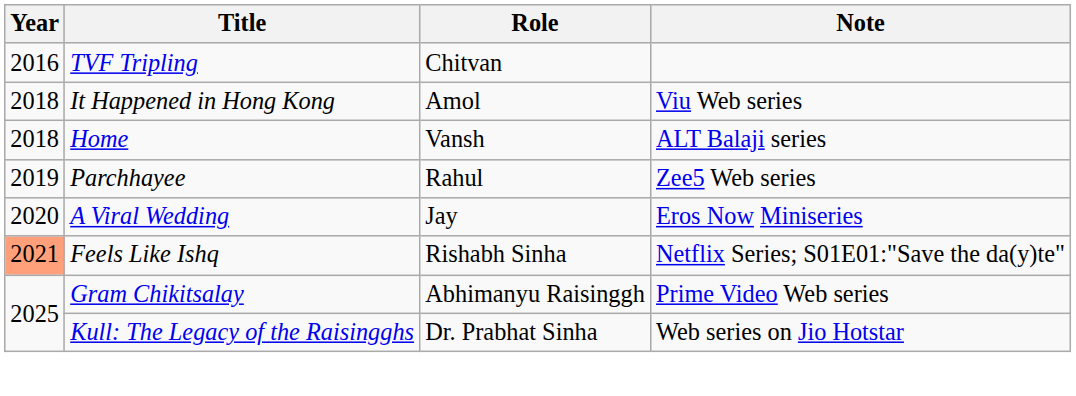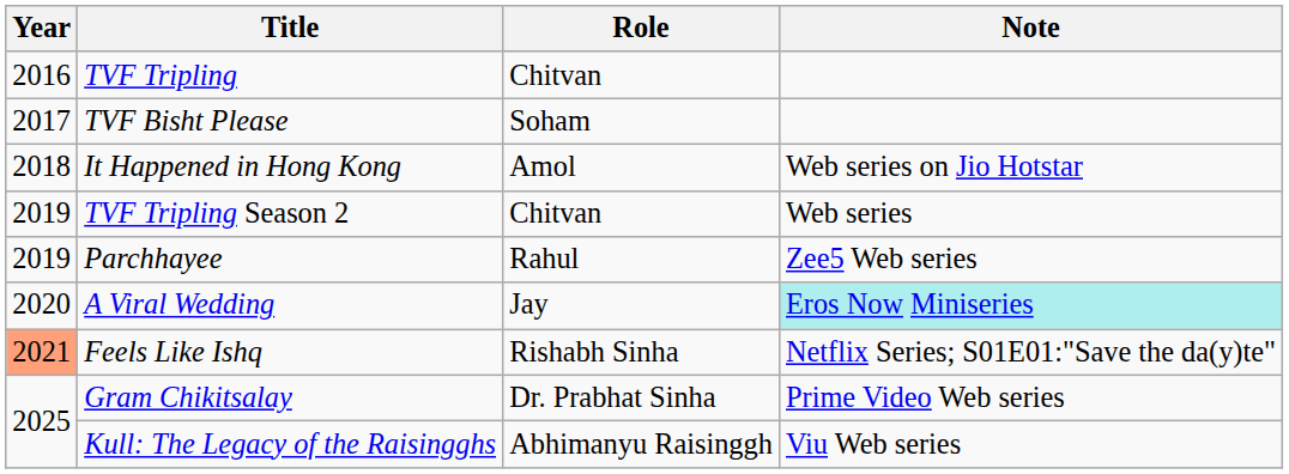 <table class="wikitable sortable">
 <tr>
 <th>Year</th>
 <th>Title</th>
 <th>Role</th>
 <th>Note</th>
 </tr>
 <tr>
 <td>2016</td>
 <td><em><a href='#'>TVF Tripling</a></em></td>
 <td>Chitvan</td>
 <td></td>
 </tr>
 <tr>
+<td>2017</td>
+<td><em>TVF Bisht Please</em></td>
+<td>Soham</td>
+<td></td>
+</tr>
+<tr>
 <td>2018</td>
 <td><em>It Happened in Hong Kong </em></td>
 <td>Amol</td>
-<td><a href='#'>Viu</a> Web series</td>
+<td>Web series on <a href='#'>Jio Hotstar</a></td>
 </tr>
 <tr>
-<td>2018</td>
-<td><em><a href='#'>Home</a></em></td>
-<td>Vansh</td>
-<td><a href='#'>ALT Balaji</a> series</td>
+<td>2019</td>
+<td><em><a href='#'>TVF Tripling</a></em> Season 2</td>
+<td>Chitvan</td>
+<td>Web series</td>
 </tr>
 <tr>
 <td>2019</td>
 <td><em>Parchhayee</em></td>
 <td>Rahul</td>
 <td><a href='#'>Zee5</a> Web series</td>
 </tr>
 <tr>
 <td>2020</td>
 <td><em><a href='#'>A Viral Wedding</a></em></td>
 <td>Jay</td>
-<td><a href='#'>Eros Now</a> <a href='#'>Miniseries</a></td>
+<td style="background: paleturquoise;"><a href='#'>Eros Now</a> <a href='#'>Miniseries</a></td>
 </tr>
 <tr>
 <td style="background: lightsalmon;">2021</td>
 <td><em>Feels Like Ishq</em></td>
 <td>Rishabh Sinha</td>
 <td><a href='#'>Netflix</a> Series; S01E01:"Save the da(y)te"</td>
 </tr>
 <tr>
 <td rowspan=2>2025</td>
 <td><em><a href='#'>Gram Chikitsalay</a></em></td>
-<td>Abhimanyu Raisinggh</td>
+<td>Dr. Prabhat Sinha</td>
 <td><a href='#'>Prime Video</a> Web series</td>
 </tr>
 <tr>
 <td><em><a href='#'>Kull: The Legacy of the Raisingghs</a></em></td>
-<td>Dr. Prabhat Sinha</td>
-<td>Web series on <a href='#'>Jio Hotstar</a></td>
+<td>Abhimanyu Raisinggh</td>
+<td><a href='#'>Viu</a> Web series</td>
 </tr>
 </table>
